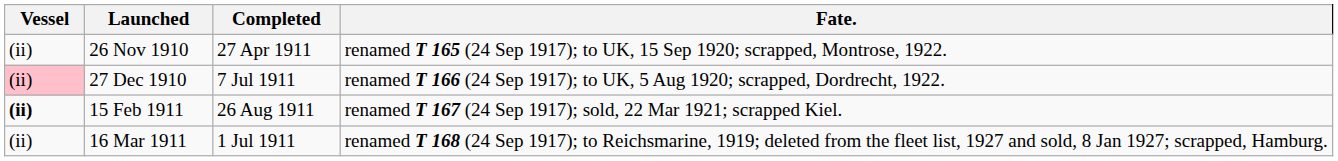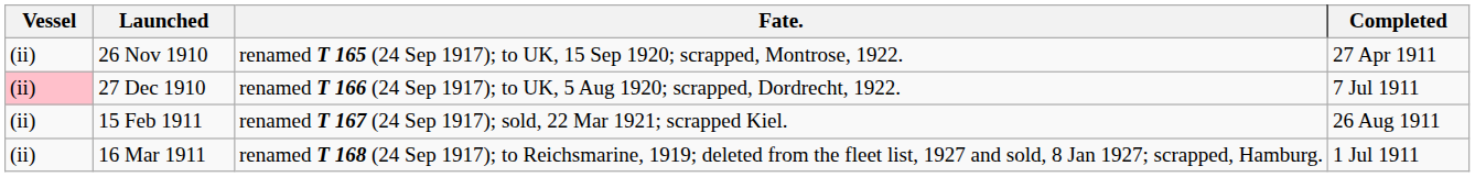 <table class="wikitable">
 <tr>
 <th width="60px">Vessel</th>
 <th width="100px">Launched</th>
+<th style="border-right:1px solid black;">Fate.</th>
 <th width="100px">Completed</th>
-<th style="border-right:1px solid black;">Fate.</th>
 </tr>
 <tr>
 <td>(ii)</td>
 <td>26 Nov 1910</td>
+<td>renamed <strong><em>T 165</em></strong> (24 Sep 1917); to UK, 15 Sep 1920; scrapped, Montrose, 1922.</td>
 <td>27 Apr 1911</td>
-<td>renamed <strong><em>T 165</em></strong> (24 Sep 1917); to UK, 15 Sep 1920; scrapped, Montrose, 1922.</td>
 </tr>
 <tr>
 <td style="background: pink;">(ii)</td>
 <td>27 Dec 1910</td>
+<td>renamed <strong><em>T 166</em></strong> (24 Sep 1917); to UK, 5 Aug 1920; scrapped, Dordrecht, 1922.</td>
 <td>7 Jul 1911</td>
-<td>renamed <strong><em>T 166</em></strong> (24 Sep 1917); to UK, 5 Aug 1920; scrapped, Dordrecht, 1922.</td>
 </tr>
 <tr>
-<td><strong>(ii)</strong></td>
+<td>(ii)</td>
 <td>15 Feb 1911</td>
+<td>renamed <strong><em>T 167</em></strong> (24 Sep 1917); sold, 22 Mar 1921; scrapped Kiel.</td>
 <td>26 Aug 1911</td>
-<td>renamed <strong><em>T 167</em></strong> (24 Sep 1917); sold, 22 Mar 1921; scrapped Kiel.</td>
 </tr>
 <tr>
 <td>(ii)</td>
 <td>16 Mar 1911</td>
+<td>renamed <strong><em>T 168</em></strong> (24 Sep 1917); to Reichsmarine, 1919; deleted from the fleet list, 1927 and sold, 8 Jan 1927; scrapped, Hamburg.</td>
 <td>1 Jul 1911</td>
-<td>renamed <strong><em>T 168</em></strong> (24 Sep 1917); to Reichsmarine, 1919; deleted from the fleet list, 1927 and sold, 8 Jan 1927; scrapped, Hamburg.</td>
 </tr>
 </table>
